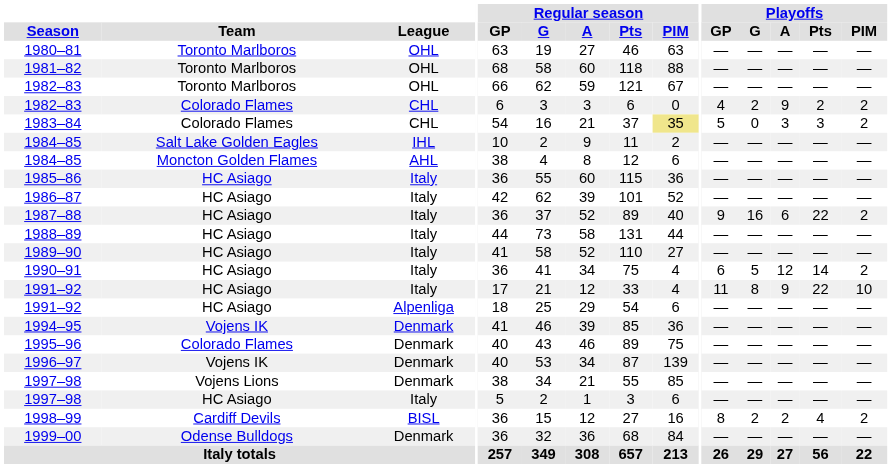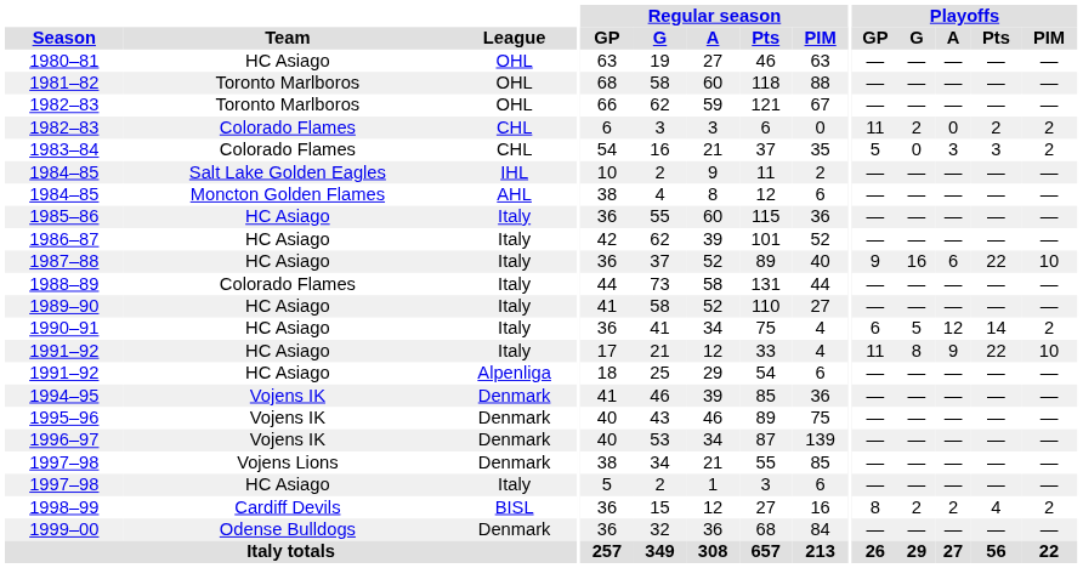 <table border="0" cellpadding="1" cellspacing="0" style="text-align:center; width:60em">
 <tr bgcolor="#e0e0e0">
 <th colspan="3" bgcolor="#ffffff"></th>
 <th rowspan="99" bgcolor="#ffffff"></th>
 <th colspan="5"><a href='#'>Regular season</a></th>
 <th rowspan="99" bgcolor="#ffffff"></th>
 <th colspan="5"><a href='#'>Playoffs</a></th>
 </tr>
 <tr bgcolor="#e0e0e0">
 <th><a href='#'>Season</a></th>
 <th>Team</th>
 <th>League</th>
 <th>GP</th>
 <th><a href='#'>G</a></th>
 <th><a href='#'>A</a></th>
 <th><a href='#'>Pts</a></th>
 <th><a href='#'>PIM</a></th>
 <th>GP</th>
 <th>G</th>
 <th>A</th>
 <th>Pts</th>
 <th>PIM</th>
 </tr>
 <tr>
 <td><a href='#'>1980–81</a></td>
-<td><a href='#'>Toronto Marlboros</a></td>
+<td>HC Asiago</td>
 <td><a href='#'>OHL</a></td>
 <td>63</td>
 <td>19</td>
 <td>27</td>
 <td>46</td>
 <td>63</td>
 <td>—</td>
 <td>—</td>
 <td>—</td>
 <td>—</td>
 <td>—</td>
 </tr>
 <tr bgcolor="#f0f0f0">
 <td><a href='#'>1981–82</a></td>
 <td>Toronto Marlboros</td>
 <td>OHL</td>
 <td>68</td>
 <td>58</td>
 <td>60</td>
 <td>118</td>
 <td>88</td>
 <td>—</td>
 <td>—</td>
 <td>—</td>
 <td>—</td>
 <td>—</td>
 </tr>
 <tr>
 <td><a href='#'>1982–83</a></td>
 <td>Toronto Marlboros</td>
 <td>OHL</td>
 <td>66</td>
 <td>62</td>
 <td>59</td>
 <td>121</td>
 <td>67</td>
 <td>—</td>
 <td>—</td>
 <td>—</td>
 <td>—</td>
 <td>—</td>
 </tr>
 <tr bgcolor="#f0f0f0">
 <td><a href='#'>1982–83</a></td>
 <td><a href='#'>Colorado Flames</a></td>
 <td><a href='#'>CHL</a></td>
 <td>6</td>
 <td>3</td>
 <td>3</td>
 <td>6</td>
 <td>0</td>
-<td>4</td>
+<td>11</td>
 <td>2</td>
-<td>9</td>
+<td>0</td>
 <td>2</td>
 <td>2</td>
 </tr>
 <tr>
 <td><a href='#'>1983–84</a></td>
 <td>Colorado Flames</td>
 <td>CHL</td>
 <td>54</td>
 <td>16</td>
 <td>21</td>
 <td>37</td>
-<td style="background: khaki;">35</td>
+<td>35</td>
 <td>5</td>
 <td>0</td>
 <td>3</td>
 <td>3</td>
 <td>2</td>
 </tr>
 <tr bgcolor="#f0f0f0">
 <td><a href='#'>1984–85</a></td>
 <td><a href='#'>Salt Lake Golden Eagles</a></td>
 <td><a href='#'>IHL</a></td>
 <td>10</td>
 <td>2</td>
 <td>9</td>
 <td>11</td>
 <td>2</td>
 <td>—</td>
 <td>—</td>
 <td>—</td>
 <td>—</td>
 <td>—</td>
 </tr>
 <tr>
 <td><a href='#'>1984–85</a></td>
 <td><a href='#'>Moncton Golden Flames</a></td>
 <td><a href='#'>AHL</a></td>
 <td>38</td>
 <td>4</td>
 <td>8</td>
 <td>12</td>
 <td>6</td>
 <td>—</td>
 <td>—</td>
 <td>—</td>
 <td>—</td>
 <td>—</td>
 </tr>
 <tr bgcolor="#f0f0f0">
 <td><a href='#'>1985–86</a></td>
 <td><a href='#'>HC Asiago</a></td>
 <td><a href='#'>Italy</a></td>
 <td>36</td>
 <td>55</td>
 <td>60</td>
 <td>115</td>
 <td>36</td>
 <td>—</td>
 <td>—</td>
 <td>—</td>
 <td>—</td>
 <td>—</td>
 </tr>
 <tr>
 <td><a href='#'>1986–87</a></td>
 <td>HC Asiago</td>
 <td>Italy</td>
 <td>42</td>
 <td>62</td>
 <td>39</td>
 <td>101</td>
 <td>52</td>
 <td>—</td>
 <td>—</td>
 <td>—</td>
 <td>—</td>
 <td>—</td>
 </tr>
 <tr bgcolor="#f0f0f0">
 <td><a href='#'>1987–88</a></td>
 <td>HC Asiago</td>
 <td>Italy</td>
 <td>36</td>
 <td>37</td>
 <td>52</td>
 <td>89</td>
 <td>40</td>
 <td>9</td>
 <td>16</td>
 <td>6</td>
 <td>22</td>
-<td>2</td>
+<td>10</td>
 </tr>
 <tr>
 <td><a href='#'>1988–89</a></td>
-<td>HC Asiago</td>
+<td>Colorado Flames</td>
 <td>Italy</td>
 <td>44</td>
 <td>73</td>
 <td>58</td>
 <td>131</td>
 <td>44</td>
 <td>—</td>
 <td>—</td>
 <td>—</td>
 <td>—</td>
 <td>—</td>
 </tr>
 <tr bgcolor="#f0f0f0">
 <td><a href='#'>1989–90</a></td>
 <td>HC Asiago</td>
 <td>Italy</td>
 <td>41</td>
 <td>58</td>
 <td>52</td>
 <td>110</td>
 <td>27</td>
 <td>—</td>
 <td>—</td>
 <td>—</td>
 <td>—</td>
 <td>—</td>
 </tr>
 <tr>
 <td><a href='#'>1990–91</a></td>
 <td>HC Asiago</td>
 <td>Italy</td>
 <td>36</td>
 <td>41</td>
 <td>34</td>
 <td>75</td>
 <td>4</td>
 <td>6</td>
 <td>5</td>
 <td>12</td>
 <td>14</td>
 <td>2</td>
 </tr>
 <tr bgcolor="#f0f0f0">
 <td><a href='#'>1991–92</a></td>
 <td>HC Asiago</td>
 <td>Italy</td>
 <td>17</td>
 <td>21</td>
 <td>12</td>
 <td>33</td>
 <td>4</td>
 <td>11</td>
 <td>8</td>
 <td>9</td>
 <td>22</td>
 <td>10</td>
 </tr>
 <tr>
 <td><a href='#'>1991–92</a></td>
 <td>HC Asiago</td>
 <td><a href='#'>Alpenliga</a></td>
 <td>18</td>
 <td>25</td>
 <td>29</td>
 <td>54</td>
 <td>6</td>
 <td>—</td>
 <td>—</td>
 <td>—</td>
 <td>—</td>
 <td>—</td>
 </tr>
 <tr bgcolor="#f0f0f0">
 <td><a href='#'>1994–95</a></td>
 <td><a href='#'>Vojens IK</a></td>
 <td><a href='#'>Denmark</a></td>
 <td>41</td>
 <td>46</td>
 <td>39</td>
 <td>85</td>
 <td>36</td>
 <td>—</td>
 <td>—</td>
 <td>—</td>
 <td>—</td>
 <td>—</td>
 </tr>
 <tr>
 <td><a href='#'>1995–96</a></td>
-<td><a href='#'>Colorado Flames</a></td>
+<td>Vojens IK</td>
 <td>Denmark</td>
 <td>40</td>
 <td>43</td>
 <td>46</td>
 <td>89</td>
 <td>75</td>
 <td>—</td>
 <td>—</td>
 <td>—</td>
 <td>—</td>
 <td>—</td>
 </tr>
 <tr bgcolor="#f0f0f0">
 <td><a href='#'>1996–97</a></td>
 <td>Vojens IK</td>
 <td>Denmark</td>
 <td>40</td>
 <td>53</td>
 <td>34</td>
 <td>87</td>
 <td>139</td>
 <td>—</td>
 <td>—</td>
 <td>—</td>
 <td>—</td>
 <td>—</td>
 </tr>
 <tr>
 <td><a href='#'>1997–98</a></td>
 <td>Vojens Lions</td>
 <td>Denmark</td>
 <td>38</td>
 <td>34</td>
 <td>21</td>
 <td>55</td>
 <td>85</td>
 <td>—</td>
 <td>—</td>
 <td>—</td>
 <td>—</td>
 <td>—</td>
 </tr>
 <tr bgcolor="#f0f0f0">
 <td><a href='#'>1997–98</a></td>
 <td>HC Asiago</td>
 <td>Italy</td>
 <td>5</td>
 <td>2</td>
 <td>1</td>
 <td>3</td>
 <td>6</td>
 <td>—</td>
 <td>—</td>
 <td>—</td>
 <td>—</td>
 <td>—</td>
 </tr>
 <tr>
 <td><a href='#'>1998–99</a></td>
 <td><a href='#'>Cardiff Devils</a></td>
 <td><a href='#'>BISL</a></td>
 <td>36</td>
 <td>15</td>
 <td>12</td>
 <td>27</td>
 <td>16</td>
 <td>8</td>
 <td>2</td>
 <td>2</td>
 <td>4</td>
 <td>2</td>
 </tr>
 <tr bgcolor="#f0f0f0">
 <td><a href='#'>1999–00</a></td>
 <td><a href='#'>Odense Bulldogs</a></td>
 <td>Denmark</td>
 <td>36</td>
 <td>32</td>
 <td>36</td>
 <td>68</td>
 <td>84</td>
 <td>—</td>
 <td>—</td>
 <td>—</td>
 <td>—</td>
 <td>—</td>
 </tr>
 <tr>
 </tr>
 <tr ALIGN="center" bgcolor="#e0e0e0">
 <th colspan="3">Italy totals</th>
 <th ALIGN="center">257</th>
 <th ALIGN="center">349</th>
 <th ALIGN="center">308</th>
 <th ALIGN="center">657</th>
 <th ALIGN="center">213</th>
 <th ALIGN="center">26</th>
 <th ALIGN="center">29</th>
 <th ALIGN="center">27</th>
 <th ALIGN="center">56</th>
 <th ALIGN="center">22</th>
 </tr>
 </table>
